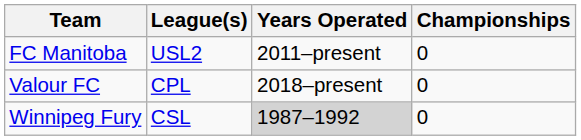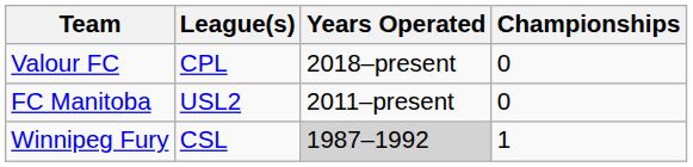 <table class="wikitable">
 <tr>
 <th>Team</th>
 <th>League(s)</th>
 <th>Years Operated</th>
 <th>Championships</th>
 </tr>
 <tr>
+<td><a href='#'>Valour FC</a></td>
+<td><a href='#'>CPL</a></td>
+<td>2018–present</td>
+<td>0</td>
+</tr>
+<tr>
 <td><a href='#'>FC Manitoba</a></td>
 <td><a href='#'>USL2</a></td>
 <td>2011–present</td>
 <td>0</td>
 </tr>
 <tr>
-<td><a href='#'>Valour FC</a></td>
-<td><a href='#'>CPL</a></td>
-<td>2018–present</td>
-<td>0</td>
-</tr>
-<tr>
 <td><a href='#'>Winnipeg Fury</a></td>
 <td><a href='#'>CSL</a></td>
 <td style="background: lightgrey;">1987–1992</td>
-<td>0</td>
+<td>1</td>
 </tr>
 </table>
